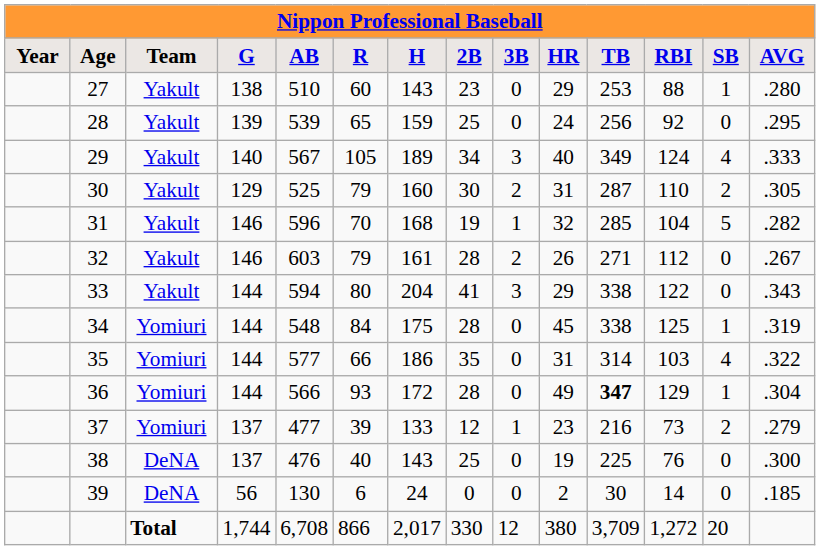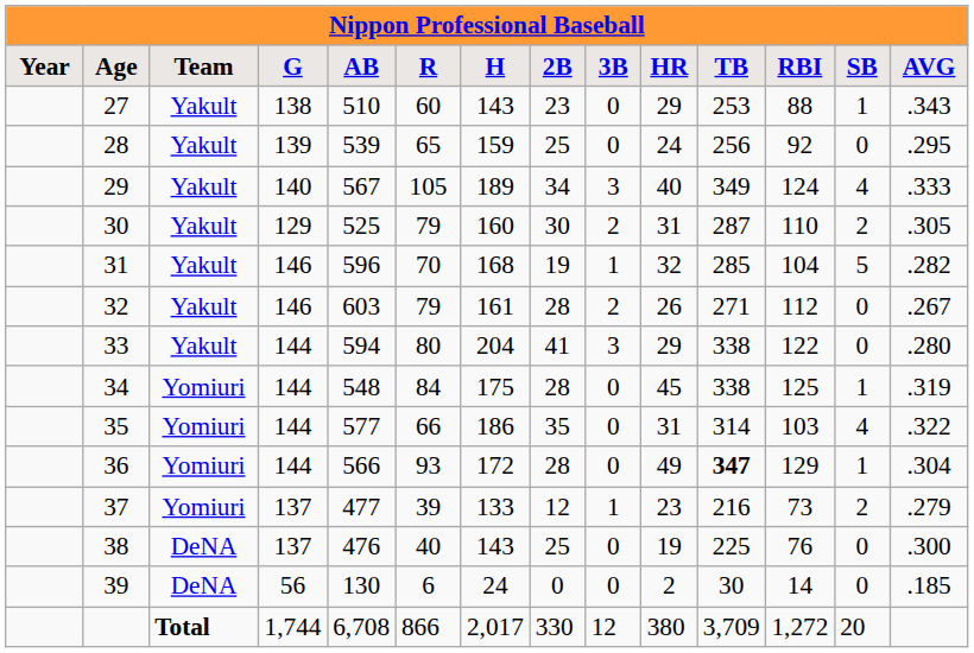 <table class="wikitable">
 <tr>
 <th colspan="17" style="background:#ff9933;"><a href='#'><span>Nippon Professional Baseball</span></a></th>
 </tr>
 <tr>
 <th style="background:#ebe7e4;" width="42">Year</th>
 <th style="background:#ebe7e4;" width="34">Age</th>
 <th style="background:#ebe7e4;" width="62">Team</th>
 <th style="background:#ebe7e4;" width="34"><a href='#'>G</a></th>
 <th style="background:#ebe7e4;" width="34"><a href='#'>AB</a></th>
 <th style="background:#ebe7e4;" width="34"><a href='#'>R</a></th>
 <th style="background:#ebe7e4;" width="34"><a href='#'>H</a></th>
 <th style="background:#ebe7e4;" width="28"><a href='#'>2B</a></th>
 <th style="background:#ebe7e4;" width="28"><a href='#'>3B</a></th>
 <th style="background:#ebe7e4;" width="28"><a href='#'>HR</a></th>
 <th style="background:#ebe7e4;" width="34"><a href='#'>TB</a></th>
 <th style="background:#ebe7e4;" width="34"><a href='#'>RBI</a></th>
 <th style="background:#ebe7e4;" width="28"><a href='#'>SB</a></th>
 <th style="background:#ebe7e4;" width="42"><a href='#'>AVG</a></th>
 </tr>
 <tr align=center>
 <td></td>
 <td>27</td>
 <td><a href='#'>Yakult</a></td>
 <td>138</td>
 <td>510</td>
 <td>60</td>
 <td>143</td>
 <td>23</td>
 <td>0</td>
 <td>29</td>
 <td>253</td>
 <td>88</td>
 <td>1</td>
-<td>.280</td>
+<td>.343</td>
 </tr>
 <tr align=center>
 <td></td>
 <td>28</td>
 <td><a href='#'>Yakult</a></td>
 <td>139</td>
 <td>539</td>
 <td>65</td>
 <td>159</td>
 <td>25</td>
 <td>0</td>
 <td>24</td>
 <td>256</td>
 <td>92</td>
 <td>0</td>
 <td>.295</td>
 </tr>
 <tr align=center>
 <td></td>
 <td>29</td>
 <td><a href='#'>Yakult</a></td>
 <td>140</td>
 <td>567</td>
 <td>105</td>
 <td>189</td>
 <td>34</td>
 <td>3</td>
 <td>40</td>
 <td>349</td>
 <td>124</td>
 <td>4</td>
 <td>.333</td>
 </tr>
 <tr align=center>
 <td></td>
 <td>30</td>
 <td><a href='#'>Yakult</a></td>
 <td>129</td>
 <td>525</td>
 <td>79</td>
 <td>160</td>
 <td>30</td>
 <td>2</td>
 <td>31</td>
 <td>287</td>
 <td>110</td>
 <td>2</td>
 <td>.305</td>
 </tr>
 <tr align=center>
 <td></td>
 <td>31</td>
 <td><a href='#'>Yakult</a></td>
 <td>146</td>
 <td>596</td>
 <td>70</td>
 <td>168</td>
 <td>19</td>
 <td>1</td>
 <td>32</td>
 <td>285</td>
 <td>104</td>
 <td>5</td>
 <td>.282</td>
 </tr>
 <tr align=center>
 <td></td>
 <td>32</td>
 <td><a href='#'>Yakult</a></td>
 <td>146</td>
 <td>603</td>
 <td>79</td>
 <td>161</td>
 <td>28</td>
 <td>2</td>
 <td>26</td>
 <td>271</td>
 <td>112</td>
 <td>0</td>
 <td>.267</td>
 </tr>
 <tr align=center>
 <td></td>
 <td>33</td>
 <td><a href='#'>Yakult</a></td>
 <td>144</td>
 <td>594</td>
 <td>80</td>
 <td>204</td>
 <td>41</td>
 <td>3</td>
 <td>29</td>
 <td>338</td>
 <td>122</td>
 <td>0</td>
-<td>.343</td>
+<td>.280</td>
 </tr>
 <tr align=center>
 <td></td>
 <td>34</td>
 <td><a href='#'>Yomiuri</a></td>
 <td>144</td>
 <td>548</td>
 <td>84</td>
 <td>175</td>
 <td>28</td>
 <td>0</td>
 <td>45</td>
 <td>338</td>
 <td>125</td>
 <td>1</td>
 <td>.319</td>
 </tr>
 <tr align=center>
 <td></td>
 <td>35</td>
 <td><a href='#'>Yomiuri</a></td>
 <td>144</td>
 <td>577</td>
 <td>66</td>
 <td>186</td>
 <td>35</td>
 <td>0</td>
 <td>31</td>
 <td>314</td>
 <td>103</td>
 <td>4</td>
 <td>.322</td>
 </tr>
 <tr align=center>
 <td></td>
 <td>36</td>
 <td><a href='#'>Yomiuri</a></td>
 <td>144</td>
 <td>566</td>
 <td>93</td>
 <td>172</td>
 <td>28</td>
 <td>0</td>
 <td>49</td>
 <td><strong>347</strong></td>
 <td>129</td>
 <td>1</td>
 <td>.304</td>
 </tr>
 <tr align=center>
 <td></td>
 <td>37</td>
 <td><a href='#'>Yomiuri</a></td>
 <td>137</td>
 <td>477</td>
 <td>39</td>
 <td>133</td>
 <td>12</td>
 <td>1</td>
 <td>23</td>
 <td>216</td>
 <td>73</td>
 <td>2</td>
 <td>.279</td>
 </tr>
 <tr align=center>
 <td></td>
 <td>38</td>
 <td><a href='#'>DeNA</a></td>
 <td>137</td>
 <td>476</td>
 <td>40</td>
 <td>143</td>
 <td>25</td>
 <td>0</td>
 <td>19</td>
 <td>225</td>
 <td>76</td>
 <td>0</td>
 <td>.300</td>
 </tr>
 <tr align=center>
 <td></td>
 <td>39</td>
 <td><a href='#'>DeNA</a></td>
 <td>56</td>
 <td>130</td>
 <td>6</td>
 <td>24</td>
 <td>0</td>
 <td>0</td>
 <td>2</td>
 <td>30</td>
 <td>14</td>
 <td>0</td>
 <td>.185</td>
 </tr>
 <tr>
 <td></td>
 <td></td>
 <td><strong>Total</strong></td>
 <td>1,744</td>
 <td>6,708</td>
 <td>866</td>
 <td>2,017</td>
 <td>330</td>
 <td>12</td>
 <td>380</td>
 <td>3,709</td>
 <td>1,272</td>
 <td>20</td>
 <td></td>
 </tr>
 </table>
